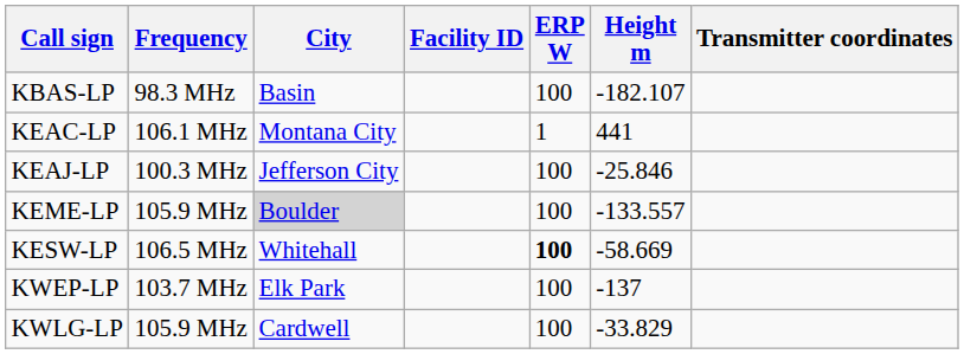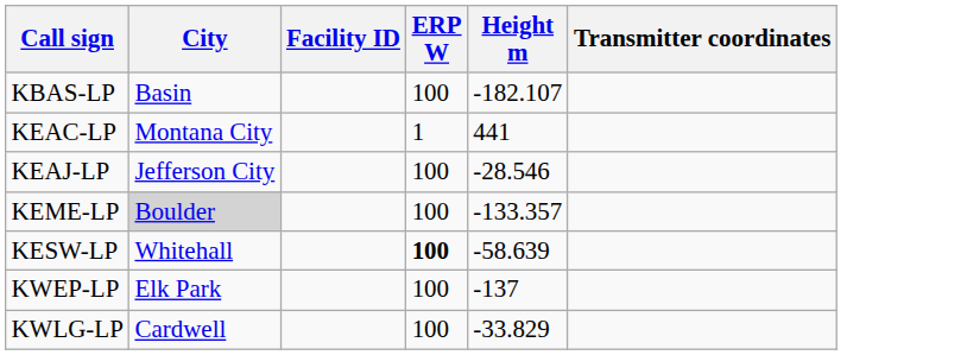 <table class="wikitable sortable">
 <tr>
 <th><a href='#'>Call sign</a></th>
-<th data-sort-type="number"><a href='#'>Frequency</a></th>
 <th><a href='#'>City</a></th>
 <th><a href='#'>Facility ID</a></th>
 <th data-sort-type="number"><a href='#'>ERP</a><br><a href='#'>W</a></th>
 <th data-sort-type="number"><a href='#'>Height</a><br><a href='#'>m</a></th>
 <th class="unsortable">Transmitter coordinates</th>
 </tr>
 <tr>
 <td>KBAS-LP</td>
-<td>98.3 MHz</td>
 <td><a href='#'>Basin</a></td>
 <td></td>
 <td>100</td>
 <td>-182.107</td>
 <td></td>
 </tr>
 <tr>
 <td>KEAC-LP</td>
-<td>106.1 MHz</td>
 <td><a href='#'>Montana City</a></td>
 <td></td>
 <td>1</td>
 <td>441</td>
 <td></td>
 </tr>
 <tr>
 <td>KEAJ-LP</td>
-<td>100.3 MHz</td>
 <td><a href='#'>Jefferson City</a></td>
 <td></td>
 <td>100</td>
-<td>-25.846</td>
+<td>-28.546</td>
 <td></td>
 </tr>
 <tr>
 <td>KEME-LP</td>
-<td>105.9 MHz</td>
 <td style="background: lightgrey;"><a href='#'>Boulder</a></td>
 <td></td>
 <td>100</td>
-<td>-133.557</td>
+<td>-133.357</td>
 <td></td>
 </tr>
 <tr>
 <td>KESW-LP</td>
-<td>106.5 MHz</td>
 <td><a href='#'>Whitehall</a></td>
 <td></td>
 <td><strong>100</strong></td>
-<td>-58.669</td>
+<td>-58.639</td>
 <td></td>
 </tr>
 <tr>
 <td>KWEP-LP</td>
-<td>103.7 MHz</td>
 <td><a href='#'>Elk Park</a></td>
 <td></td>
 <td>100</td>
 <td>-137</td>
 <td></td>
 </tr>
 <tr>
 <td>KWLG-LP</td>
-<td>105.9 MHz</td>
 <td><a href='#'>Cardwell</a></td>
 <td></td>
 <td>100</td>
 <td>-33.829</td>
 <td></td>
 </tr>
 </table>
